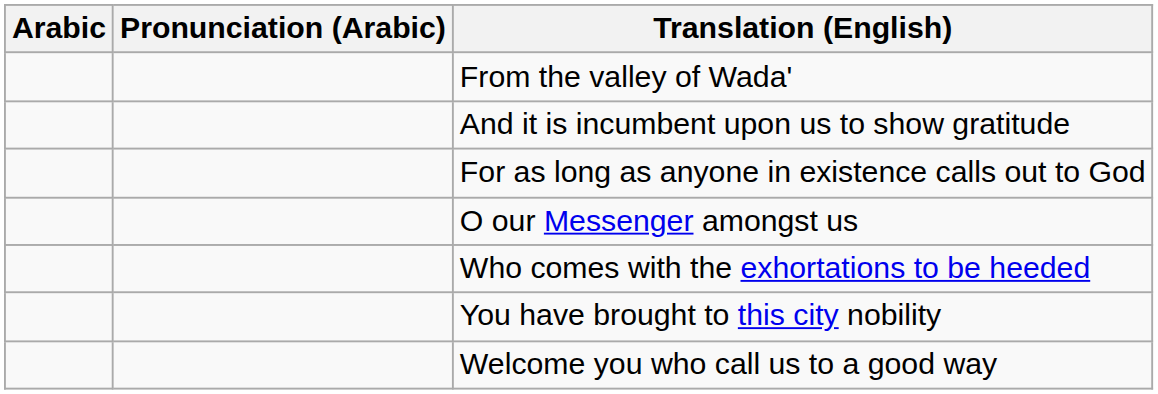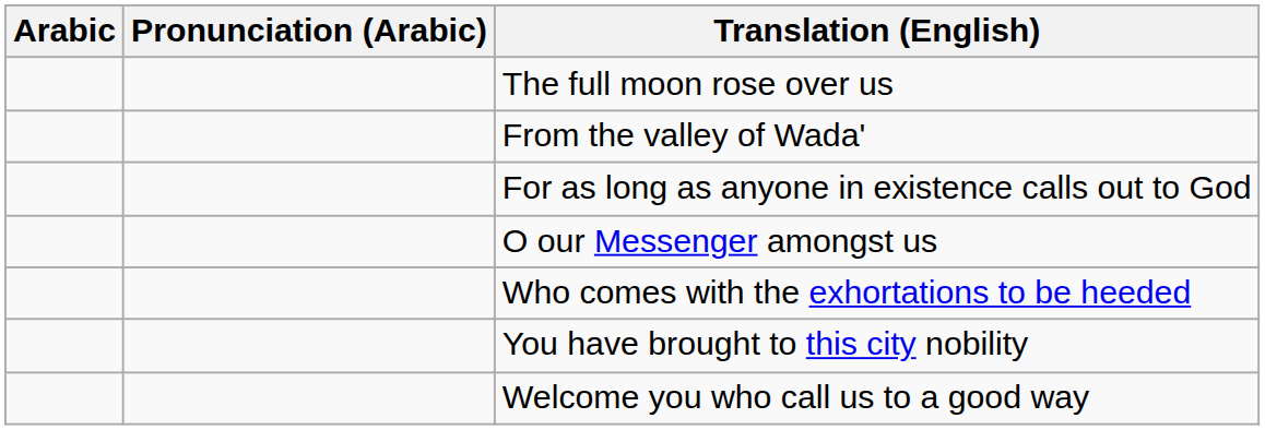 <table class=wikitable>
 <tr>
 <th>Arabic</th>
 <th>Pronunciation (Arabic)</th>
 <th>Translation (English)</th>
 </tr>
 <tr>
 <td></td>
 <td></td>
-<td>From the valley of Wada'</td>
+<td>The full moon rose over us</td>
 </tr>
 <tr>
 <td></td>
 <td></td>
-<td>And it is incumbent upon us to show gratitude</td>
+<td>From the valley of Wada'</td>
 </tr>
 <tr>
 <td></td>
 <td></td>
 <td>For as long as anyone in existence calls out to God</td>
 </tr>
 <tr>
 <td></td>
 <td></td>
 <td>O our <a href='#'>Messenger</a> amongst us</td>
 </tr>
 <tr>
 <td></td>
 <td></td>
 <td>Who comes with the <a href='#'>exhortations to be heeded</a></td>
 </tr>
 <tr>
 <td></td>
 <td></td>
 <td>You have brought to <a href='#'>this city</a> nobility</td>
 </tr>
 <tr>
 <td></td>
 <td></td>
 <td>Welcome you who call us to a good way</td>
 </tr>
 </table>
